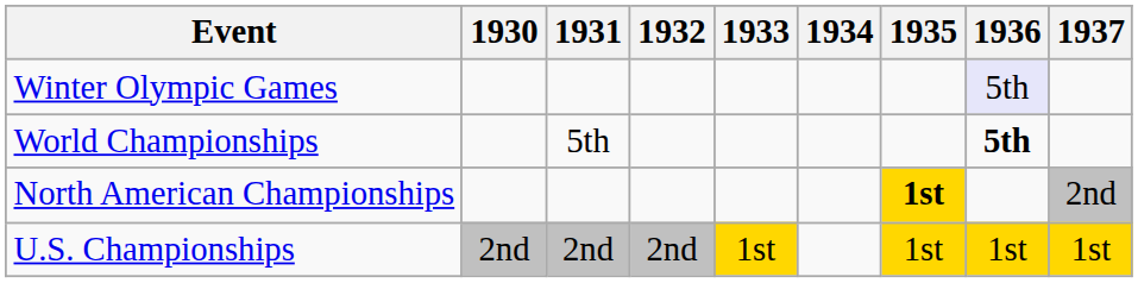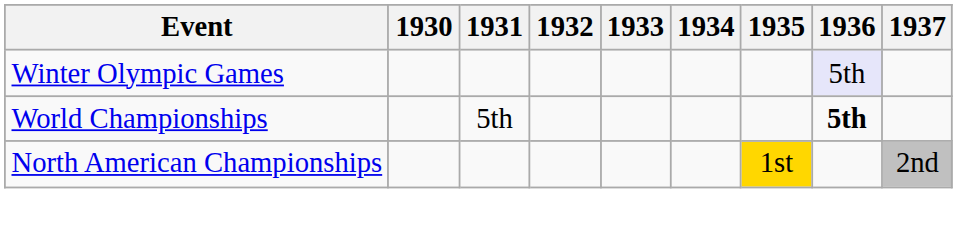 <table class="wikitable" style="text-align:center">
 <tr>
 <th>Event</th>
 <th>1930</th>
 <th>1931</th>
 <th>1932</th>
 <th>1933</th>
 <th>1934</th>
 <th>1935</th>
 <th>1936</th>
 <th>1937</th>
 </tr>
 <tr>
 <td align=left><a href='#'>Winter Olympic Games</a></td>
 <td></td>
 <td></td>
 <td></td>
 <td></td>
 <td></td>
 <td></td>
 <td style="background: lavender;">5th</td>
 <td></td>
 </tr>
 <tr>
 <td align=left><a href='#'>World Championships</a></td>
 <td></td>
 <td>5th</td>
 <td></td>
 <td></td>
 <td></td>
 <td></td>
 <td><strong>5th</strong></td>
 <td></td>
 </tr>
 <tr>
 <td align=left><a href='#'>North American Championships</a></td>
 <td></td>
 <td></td>
 <td></td>
 <td></td>
 <td></td>
-<td bgcolor=gold><strong>1st</strong></td>
+<td bgcolor=gold>1st</td>
 <td></td>
 <td bgcolor=silver>2nd</td>
 </tr>
-<tr>
-<td align=left><a href='#'>U.S. Championships</a></td>
-<td bgcolor=silver>2nd</td>
-<td bgcolor=silver>2nd</td>
-<td bgcolor=silver>2nd</td>
-<td bgcolor=gold>1st</td>
-<td></td>
-<td bgcolor=gold>1st</td>
-<td bgcolor=gold>1st</td>
-<td bgcolor=gold>1st</td>
-</tr>
 </table>
